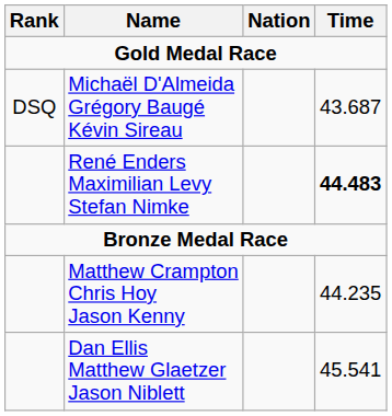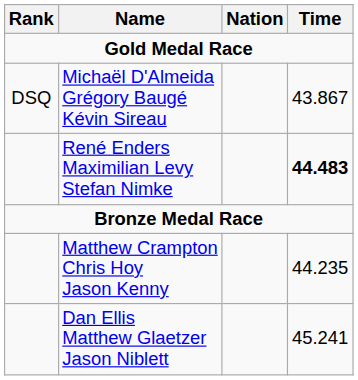 <table class="wikitable" style="text-align:center">
 <tr>
 <th>Rank</th>
 <th>Name</th>
 <th>Nation</th>
 <th>Time</th>
 </tr>
 <tr>
 <td colspan=4><strong>Gold Medal Race</strong></td>
 </tr>
 <tr>
 <td>DSQ</td>
 <td align=left><a href='#'>Michaël D'Almeida</a><br><a href='#'>Grégory Baugé</a><br> <a href='#'>Kévin Sireau</a></td>
 <td align=left></td>
-<td>43.687</td>
+<td>43.867</td>
 </tr>
 <tr>
 <td></td>
 <td align=left><a href='#'>René Enders</a><br><a href='#'>Maximilian Levy</a><br> <a href='#'>Stefan Nimke</a></td>
 <td align=left></td>
 <td><strong>44.483</strong></td>
 </tr>
 <tr>
 <td colspan=4><strong>Bronze Medal Race</strong></td>
 </tr>
 <tr>
 <td></td>
 <td align=left><a href='#'>Matthew Crampton</a><br><a href='#'>Chris Hoy</a><br> <a href='#'>Jason Kenny</a></td>
 <td align=left></td>
 <td>44.235</td>
 </tr>
 <tr>
 <td></td>
 <td align=left><a href='#'>Dan Ellis</a><br><a href='#'>Matthew Glaetzer</a><br> <a href='#'>Jason Niblett</a></td>
 <td align=left></td>
-<td>45.541</td>
+<td>45.241</td>
 </tr>
 </table>
